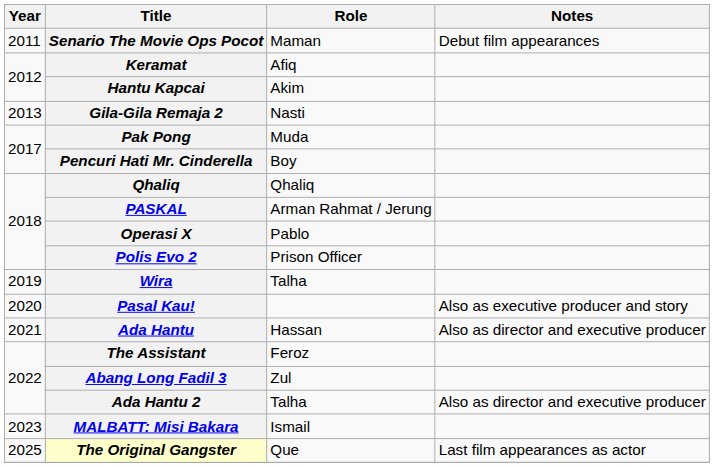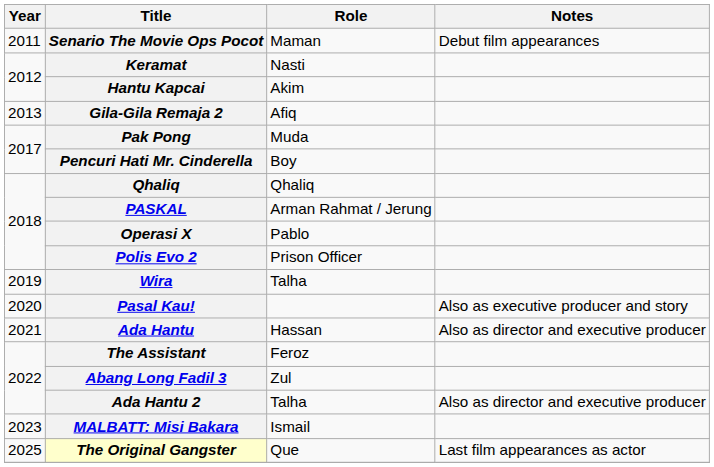 <table class="wikitable">
 <tr>
 <th>Year</th>
 <th>Title</th>
 <th>Role</th>
 <th>Notes</th>
 </tr>
 <tr>
 <td>2011</td>
 <th><em>Senario The Movie Ops Pocot</em></th>
 <td>Maman</td>
 <td>Debut film appearances</td>
 </tr>
 <tr>
 <td rowspan="2">2012</td>
 <th><em>Keramat</em></th>
-<td>Afiq</td>
+<td>Nasti</td>
 <td></td>
 </tr>
 <tr>
 <th><em>Hantu Kapcai</em></th>
 <td>Akim</td>
 <td></td>
 </tr>
 <tr>
 <td>2013</td>
 <th><em>Gila-Gila Remaja 2</em></th>
-<td>Nasti</td>
+<td>Afiq</td>
 <td></td>
 </tr>
 <tr>
 <td rowspan="2">2017</td>
 <th><em>Pak Pong</em></th>
 <td>Muda</td>
 <td></td>
 </tr>
 <tr>
 <th><em>Pencuri Hati Mr. Cinderella</em></th>
 <td>Boy</td>
 <td></td>
 </tr>
 <tr>
 <td rowspan="4">2018</td>
 <th><em>Qhaliq</em></th>
 <td>Qhaliq</td>
 <td></td>
 </tr>
 <tr>
 <th><em><a href='#'>PASKAL</a></em></th>
 <td>Arman Rahmat / Jerung</td>
 <td></td>
 </tr>
 <tr>
 <th><em>Operasi X</em></th>
 <td>Pablo</td>
 <td></td>
 </tr>
 <tr>
 <th><em><a href='#'>Polis Evo 2</a></em></th>
 <td>Prison Officer</td>
 <td></td>
 </tr>
 <tr>
 <td>2019</td>
 <th><em><a href='#'>Wira</a></em></th>
 <td>Talha</td>
 <td></td>
 </tr>
 <tr>
 <td>2020</td>
 <th><em><a href='#'>Pasal Kau!</a></em></th>
 <td></td>
 <td>Also as executive producer and story</td>
 </tr>
 <tr>
 <td>2021</td>
 <th><em><a href='#'>Ada Hantu</a></em></th>
 <td>Hassan</td>
 <td>Also as director and executive producer</td>
 </tr>
 <tr>
 <td rowspan="3">2022</td>
 <th><em>The Assistant</em></th>
 <td>Feroz</td>
 <td></td>
 </tr>
 <tr>
 <th><em><a href='#'>Abang Long Fadil 3</a></em></th>
 <td>Zul</td>
 <td></td>
 </tr>
 <tr>
 <th><em>Ada Hantu 2</em></th>
 <td>Talha</td>
 <td>Also as director and executive producer</td>
 </tr>
 <tr>
 <td>2023</td>
 <th><em><a href='#'>MALBATT: Misi Bakara</a></em></th>
 <td>Ismail</td>
 <td></td>
 </tr>
 <tr>
 <td>2025</td>
 <th style="background:#FFFFCC;"><em>The Original Gangster</em></th>
 <td>Que</td>
 <td>Last film appearances as actor</td>
 </tr>
 <tr>
 </tr>
 </table>
